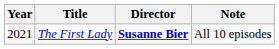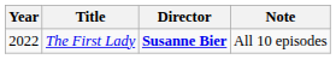 <table class="wikitable">
 <tr>
 <th>Year</th>
 <th>Title</th>
 <th>Director</th>
 <th>Note</th>
 </tr>
 <tr>
-<td>2021</td>
+<td>2022</td>
 <td><em><a href='#'>The First Lady</a></em></td>
 <td><strong><a href='#'>Susanne Bier</a></strong></td>
 <td>All 10 episodes</td>
 </tr>
 </table>
